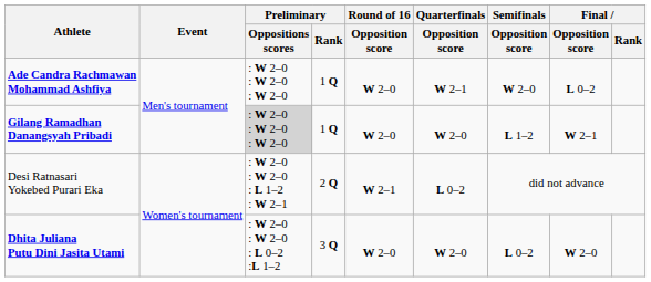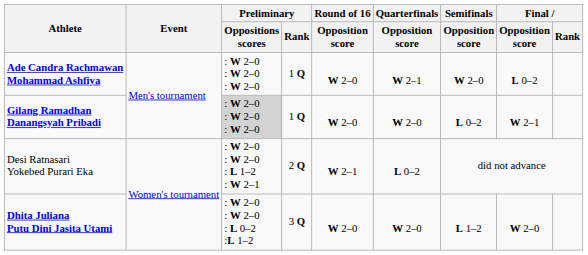 <table class=wikitable style="font-size:85%; text-align:center;">
 <tr>
 <th rowspan=2>Athlete</th>
 <th rowspan=2>Event</th>
 <th colspan=2>Preliminary</th>
 <th>Round of 16</th>
 <th>Quarterfinals</th>
 <th>Semifinals</th>
 <th colspan=2>Final / </th>
 </tr>
 <tr>
 <th>Oppositions<br> scores</th>
 <th>Rank</th>
 <th>Opposition<br> score</th>
 <th>Opposition<br> score</th>
 <th>Opposition<br> score</th>
 <th>Opposition<br> score</th>
 <th>Rank</th>
 </tr>
 <tr>
 <td align=left><strong><a href='#'>Ade Candra Rachmawan</a><br><a href='#'>Mohammad Ashfiya</a></strong></td>
 <td align=left rowspan=2><a href='#'>Men's tournament</a></td>
 <td align=left>: <strong>W</strong> 2–0<br>: <strong>W</strong> 2–0<br>: <strong>W</strong> 2–0</td>
 <td>1 <strong>Q</strong></td>
 <td><br> <strong>W</strong> 2–0</td>
 <td><br> <strong>W</strong> 2–1</td>
 <td><br> <strong>W</strong> 2–0</td>
 <td><br> <strong>L</strong> 0–2</td>
 <td></td>
 </tr>
 <tr>
 <td align=left><strong><a href='#'>Gilang Ramadhan</a><br><a href='#'>Danangsyah Pribadi</a></strong></td>
 <td align=left style="background: lightgrey;">: <strong>W</strong> 2–0<br>: <strong>W</strong> 2–0<br>: <strong>W</strong> 2–0</td>
 <td>1 <strong>Q</strong></td>
 <td><br> <strong>W</strong> 2–0</td>
 <td><br> <strong>W</strong> 2–0</td>
-<td><br> <strong>L</strong> 1–2</td>
+<td><br> <strong>L</strong> 0–2</td>
 <td><br> <strong>W</strong> 2–1</td>
 <td></td>
 </tr>
 <tr>
 <td align=left>Desi Ratnasari<br>Yokebed Purari Eka</td>
 <td align=left rowspan=2><a href='#'>Women's tournament</a></td>
 <td align=left>: <strong>W</strong> 2–0<br>: <strong>W</strong> 2–0<br>: <strong>L</strong> 1–2<br>: <strong>W</strong> 2–1</td>
 <td>2 <strong>Q</strong></td>
 <td><br> <strong>W</strong> 2–1</td>
 <td><br> <strong>L</strong> 0–2</td>
 <td colspan=3>did not advance</td>
 </tr>
 <tr>
 <td align=left><strong><a href='#'>Dhita Juliana</a><br><a href='#'>Putu Dini Jasita Utami</a></strong></td>
 <td align=left>: <strong>W</strong> 2–0<br>: <strong>W</strong> 2–0<br>: <strong>L</strong> 0–2<br>:<strong>L</strong> 1–2</td>
 <td>3 <strong>Q</strong></td>
 <td><br> <strong>W</strong> 2–0</td>
 <td><br> <strong>W</strong> 2–0</td>
-<td><br> <strong>L</strong> 0–2</td>
+<td><br> <strong>L</strong> 1–2</td>
 <td><br> <strong>W</strong> 2–0</td>
 <td></td>
 </tr>
 </table>
